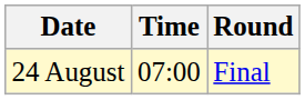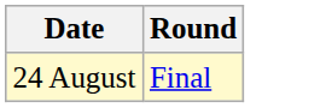 <table class="wikitable">
 <tr>
 <th>Date</th>
-<th>Time</th>
 <th>Round</th>
 </tr>
 <tr style=background:lemonchiffon>
 <td>24 August</td>
-<td>07:00</td>
 <td><a href='#'>Final</a></td>
 </tr>
 </table>
